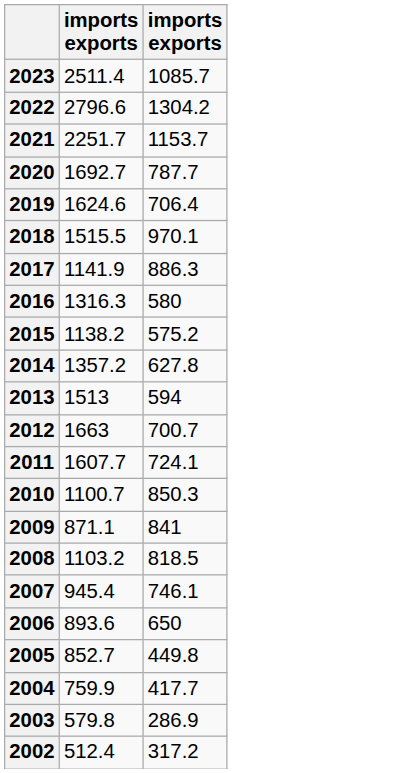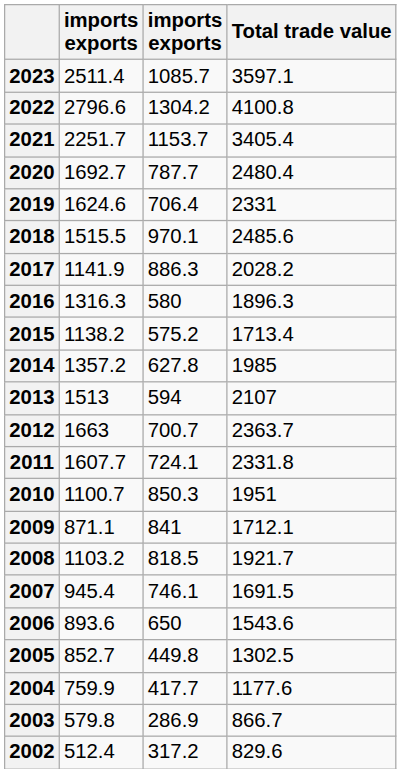 <table class="wikitable">
 <tr>
 <th></th>
 <th> imports<br> exports</th>
 <th> imports<br> exports</th>
+<th>Total trade value</th>
 </tr>
 <tr>
 <th>2023</th>
 <td>2511.4</td>
 <td>1085.7</td>
+<td>3597.1</td>
 </tr>
 <tr>
 <th>2022</th>
 <td>2796.6</td>
 <td>1304.2</td>
+<td>4100.8</td>
 </tr>
 <tr>
 <th>2021</th>
 <td>2251.7</td>
 <td>1153.7</td>
+<td>3405.4</td>
 </tr>
 <tr>
 <th>2020</th>
 <td>1692.7</td>
 <td>787.7</td>
+<td>2480.4</td>
 </tr>
 <tr>
 <th>2019</th>
 <td>1624.6</td>
 <td>706.4</td>
+<td>2331</td>
 </tr>
 <tr>
 <th>2018</th>
 <td>1515.5</td>
 <td>970.1</td>
+<td>2485.6</td>
 </tr>
 <tr>
 <th>2017</th>
 <td>1141.9</td>
 <td>886.3</td>
+<td>2028.2</td>
 </tr>
 <tr>
 <th>2016</th>
 <td>1316.3</td>
 <td>580</td>
+<td>1896.3</td>
 </tr>
 <tr>
 <th>2015</th>
 <td>1138.2</td>
 <td>575.2</td>
+<td>1713.4</td>
 </tr>
 <tr>
 <th>2014</th>
 <td>1357.2</td>
 <td>627.8</td>
+<td>1985</td>
 </tr>
 <tr>
 <th>2013</th>
 <td>1513</td>
 <td>594</td>
+<td>2107</td>
 </tr>
 <tr>
 <th>2012</th>
 <td>1663</td>
 <td>700.7</td>
+<td>2363.7</td>
 </tr>
 <tr>
 <th>2011</th>
 <td>1607.7</td>
 <td>724.1</td>
+<td>2331.8</td>
 </tr>
 <tr>
 <th>2010</th>
 <td>1100.7</td>
 <td>850.3</td>
+<td>1951</td>
 </tr>
 <tr>
 <th>2009</th>
 <td>871.1</td>
 <td>841</td>
+<td>1712.1</td>
 </tr>
 <tr>
 <th>2008</th>
 <td>1103.2</td>
 <td>818.5</td>
+<td>1921.7</td>
 </tr>
 <tr>
 <th>2007</th>
 <td>945.4</td>
 <td>746.1</td>
+<td>1691.5</td>
 </tr>
 <tr>
 <th>2006</th>
 <td>893.6</td>
 <td>650</td>
+<td>1543.6</td>
 </tr>
 <tr>
 <th>2005</th>
 <td>852.7</td>
 <td>449.8</td>
+<td>1302.5</td>
 </tr>
 <tr>
 <th>2004</th>
 <td>759.9</td>
 <td>417.7</td>
+<td>1177.6</td>
 </tr>
 <tr>
 <th>2003</th>
 <td>579.8</td>
 <td>286.9</td>
+<td>866.7</td>
 </tr>
 <tr>
 <th>2002</th>
 <td>512.4</td>
 <td>317.2</td>
+<td>829.6</td>
 </tr>
 </table>
